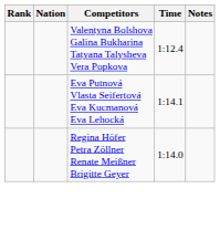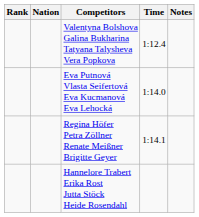 <table class="wikitable sortable" style="text-align:center; font-size:95%">
 <tr>
 <th>Rank</th>
 <th>Nation</th>
 <th>Competitors</th>
 <th>Time</th>
 <th>Notes</th>
 </tr>
 <tr>
 <td></td>
 <td align=left></td>
 <td align=left><a href='#'>Valentyna Bolshova</a><br><a href='#'>Galina Bukharina</a><br><a href='#'>Tatyana Talysheva</a><br><a href='#'>Vera Popkova</a></td>
 <td>1:12.4</td>
 <td></td>
 </tr>
 <tr>
 <td></td>
 <td align=left></td>
 <td align=left><a href='#'>Eva Putnová</a><br><a href='#'>Vlasta Seifertová</a><br><a href='#'>Eva Kucmanová</a><br><a href='#'>Eva Lehocká</a></td>
+<td>1:14.0</td>
+<td></td>
+</tr>
+<tr>
+<td></td>
+<td align=left></td>
+<td align=left><a href='#'>Regina Höfer</a><br><a href='#'>Petra Zöllner</a><br><a href='#'>Renate Meißner</a><br><a href='#'>Brigitte Geyer</a></td>
 <td>1:14.1</td>
 <td></td>
 </tr>
 <tr>
 <td></td>
 <td align=left></td>
-<td align=left><a href='#'>Regina Höfer</a><br><a href='#'>Petra Zöllner</a><br><a href='#'>Renate Meißner</a><br><a href='#'>Brigitte Geyer</a></td>
-<td>1:14.0</td>
+<td align=left><a href='#'>Hannelore Trabert</a><br><a href='#'>Erika Rost</a><br><a href='#'>Jutta Stöck</a><br><a href='#'>Heide Rosendahl</a></td>
+<td></td>
 <td></td>
 </tr>
 </table>
